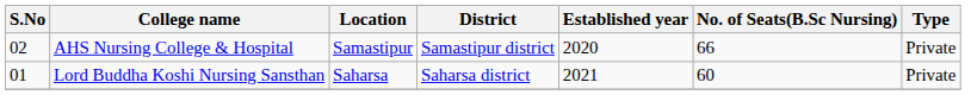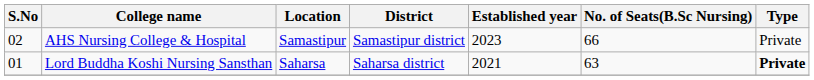 <table class="wikitable sortable">
 <tr>
 <th>S.No</th>
 <th>College name</th>
 <th>Location</th>
 <th>District</th>
 <th>Established year</th>
 <th>No. of Seats(B.Sc Nursing)</th>
 <th>Type</th>
 </tr>
 <tr>
 <td>02</td>
 <td><a href='#'>AHS Nursing College & Hospital</a></td>
 <td><a href='#'>Samastipur</a></td>
 <td><a href='#'>Samastipur district</a></td>
-<td>2020</td>
+<td>2023</td>
 <td>66</td>
 <td>Private</td>
 </tr>
 <tr>
 <td>01</td>
 <td><a href='#'>Lord Buddha Koshi Nursing Sansthan</a></td>
 <td><a href='#'>Saharsa</a></td>
 <td><a href='#'>Saharsa district</a></td>
 <td>2021</td>
-<td>60</td>
-<td>Private</td>
+<td>63</td>
+<td><strong>Private</strong></td>
 </tr>
 <tr>
 </tr>
 </table>
